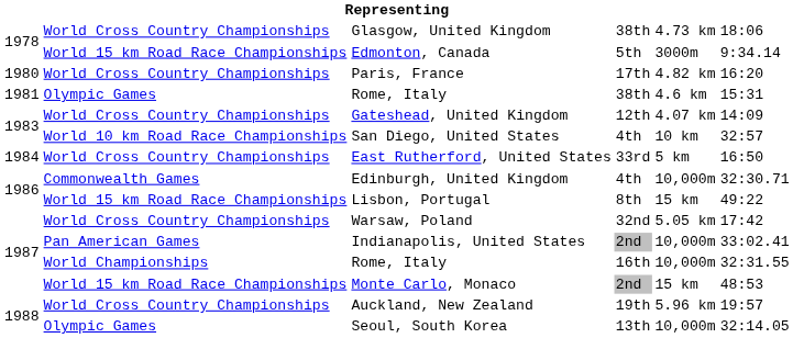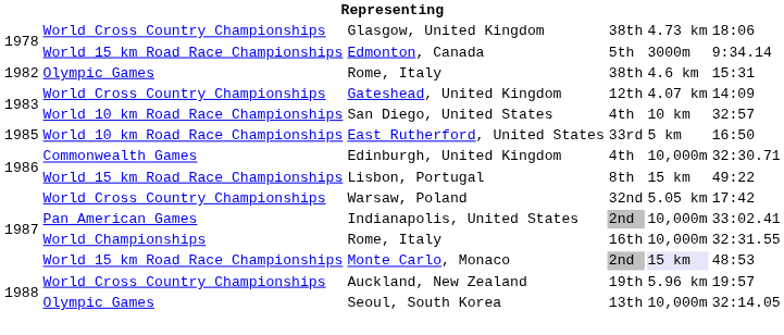 <table>
 <tr>
 <th colspan=6>Representing </th>
 </tr>
 <tr>
 <td rowspan=2>1978</td>
 <td><a href='#'>World Cross Country Championships</a></td>
 <td>Glasgow, United Kingdom</td>
 <td>38th</td>
 <td>4.73 km</td>
 <td>18:06</td>
 </tr>
 <tr>
 <td><a href='#'>World 15 km Road Race Championships</a></td>
 <td><a href='#'>Edmonton</a>, Canada</td>
 <td>5th</td>
 <td>3000m</td>
 <td>9:34.14</td>
 </tr>
 <tr>
-<td>1980</td>
-<td><a href='#'>World Cross Country Championships</a></td>
-<td>Paris, France</td>
-<td>17th</td>
-<td>4.82 km</td>
-<td>16:20</td>
-</tr>
-<tr>
-<td>1981</td>
+<td>1982</td>
 <td><a href='#'>Olympic Games</a></td>
 <td>Rome, Italy</td>
 <td>38th</td>
 <td>4.6 km</td>
 <td>15:31</td>
 </tr>
 <tr>
 <td rowspan=2>1983</td>
 <td><a href='#'>World Cross Country Championships</a></td>
 <td><a href='#'>Gateshead</a>, United Kingdom</td>
 <td>12th</td>
 <td>4.07 km</td>
 <td>14:09</td>
 </tr>
 <tr>
 <td><a href='#'>World 10 km Road Race Championships</a></td>
 <td>San Diego, United States</td>
 <td>4th</td>
 <td>10 km</td>
 <td>32:57</td>
 </tr>
 <tr>
-<td>1984</td>
-<td><a href='#'>World Cross Country Championships</a></td>
+<td>1985</td>
+<td><a href='#'>World 10 km Road Race Championships</a></td>
 <td><a href='#'>East Rutherford</a>, United States</td>
 <td>33rd</td>
 <td>5 km</td>
 <td>16:50</td>
 </tr>
 <tr>
 <td rowspan=2>1986</td>
 <td><a href='#'>Commonwealth Games</a></td>
 <td>Edinburgh, United Kingdom</td>
 <td>4th</td>
 <td>10,000m</td>
 <td>32:30.71</td>
 </tr>
 <tr>
 <td><a href='#'>World 15 km Road Race Championships</a></td>
 <td>Lisbon, Portugal</td>
 <td>8th</td>
 <td>15 km</td>
 <td>49:22</td>
 </tr>
 <tr>
 <td rowspan=4>1987</td>
 <td><a href='#'>World Cross Country Championships</a></td>
 <td>Warsaw, Poland</td>
 <td>32nd</td>
 <td>5.05 km</td>
 <td>17:42</td>
 </tr>
 <tr>
 <td><a href='#'>Pan American Games</a></td>
 <td>Indianapolis, United States</td>
 <td bgcolor=silver>2nd</td>
 <td>10,000m</td>
 <td>33:02.41</td>
 </tr>
 <tr>
 <td><a href='#'>World Championships</a></td>
 <td>Rome, Italy</td>
 <td>16th</td>
 <td>10,000m</td>
 <td>32:31.55</td>
 </tr>
 <tr>
 <td><a href='#'>World 15 km Road Race Championships</a></td>
 <td><a href='#'>Monte Carlo</a>, Monaco</td>
 <td bgcolor=silver>2nd</td>
-<td>15 km</td>
+<td style="background: lavender;">15 km</td>
 <td>48:53</td>
 </tr>
 <tr>
 <td rowspan=2>1988</td>
 <td><a href='#'>World Cross Country Championships</a></td>
 <td>Auckland, New Zealand</td>
 <td>19th</td>
 <td>5.96 km</td>
 <td>19:57</td>
 </tr>
 <tr>
 <td><a href='#'>Olympic Games</a></td>
 <td>Seoul, South Korea</td>
 <td>13th</td>
 <td>10,000m</td>
 <td>32:14.05</td>
 </tr>
 </table>
